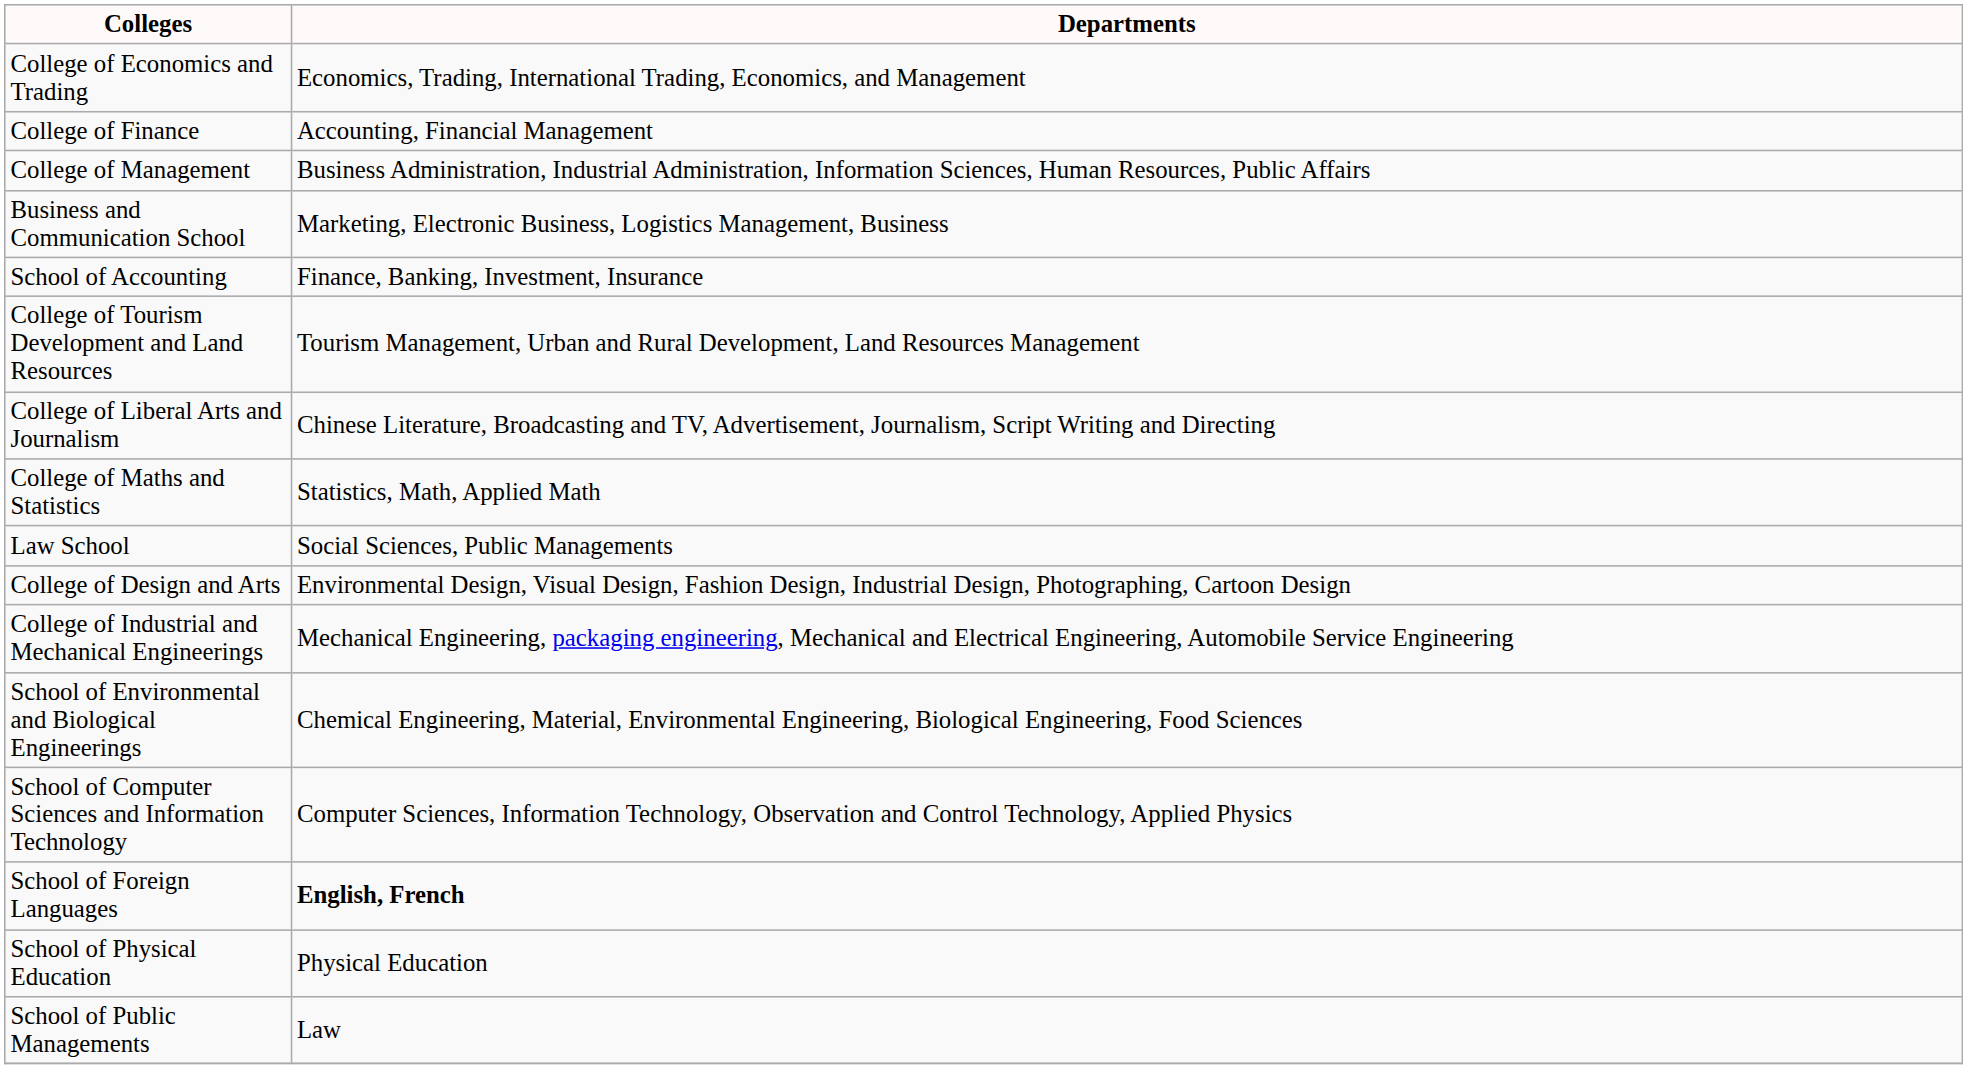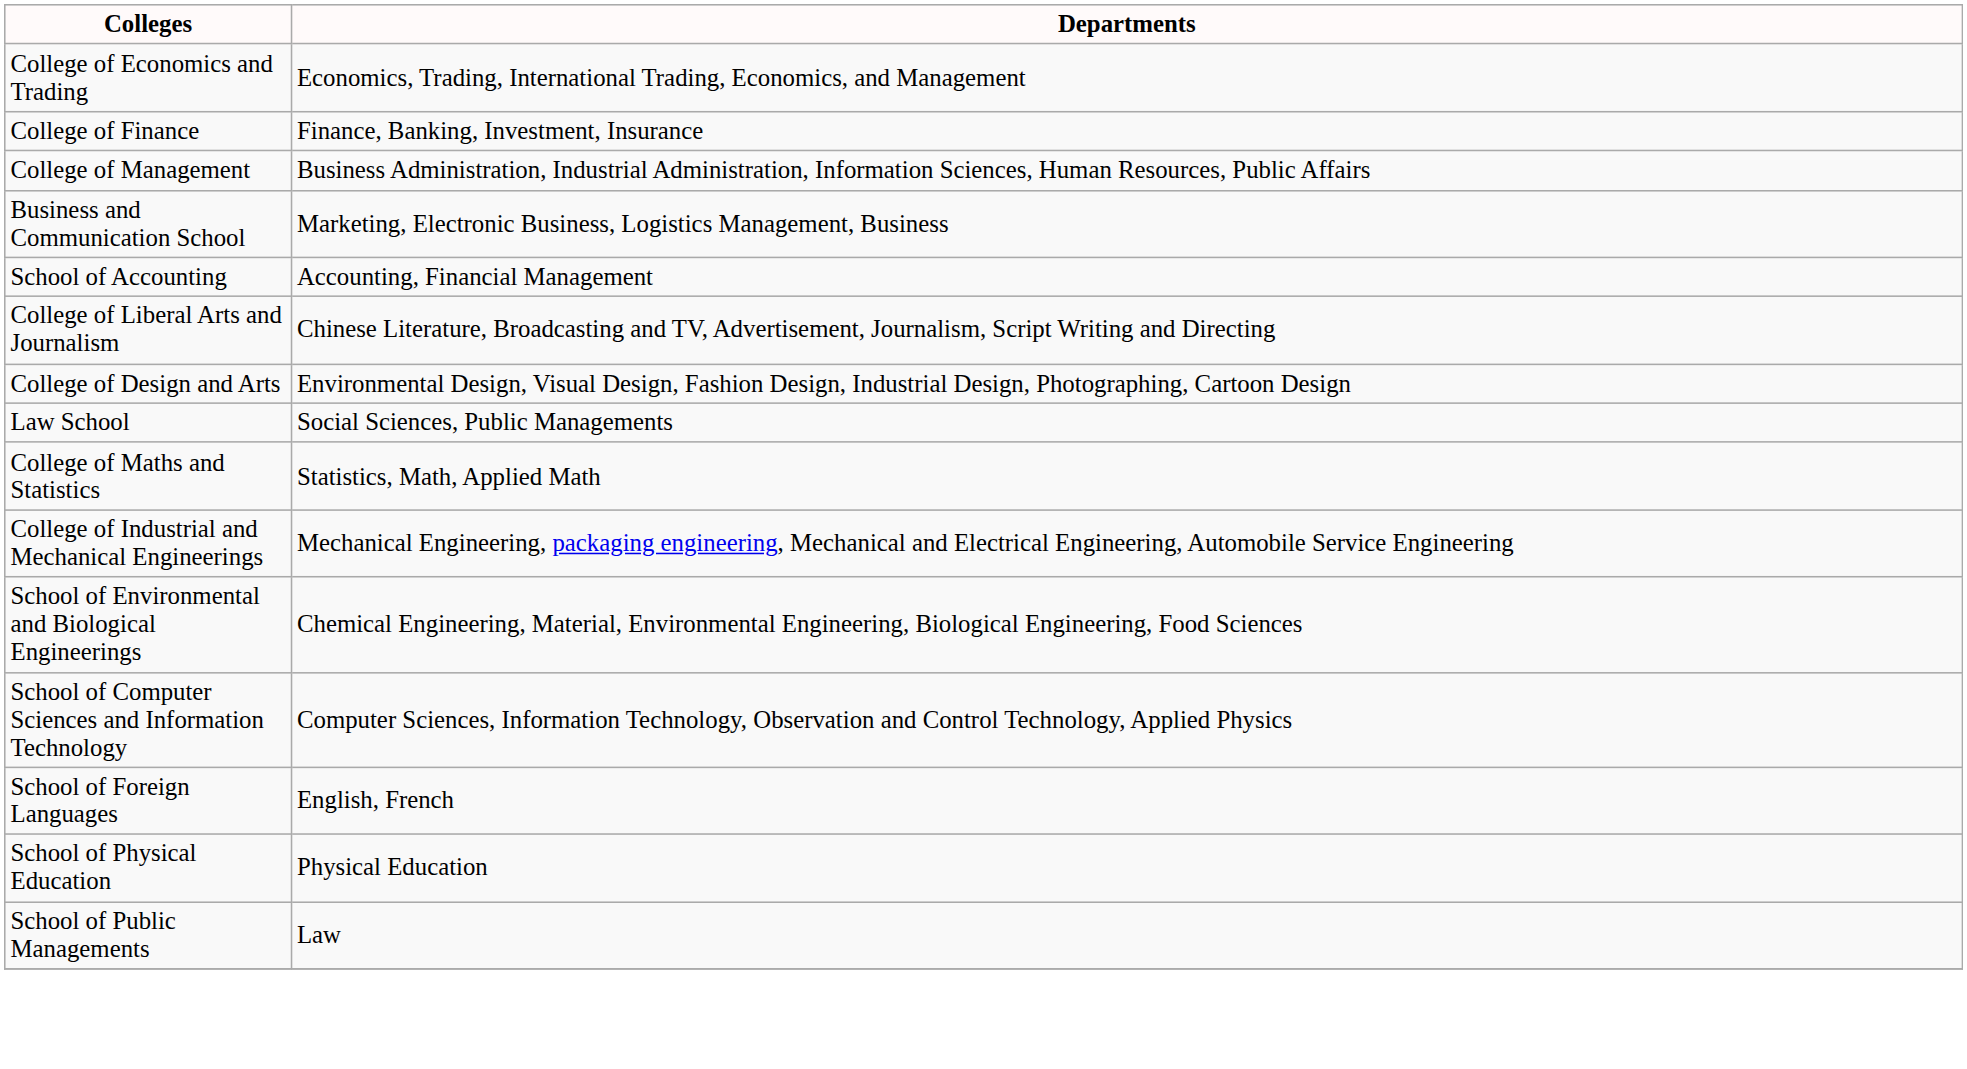 <table class="wikitable" width="100%">
 <tr style="background:snow; color:black" align=center>
 <td style="width:12%"><strong>Colleges</strong></td>
 <td style="width:70%"><strong>Departments</strong></td>
 </tr>
 <tr>
 <td>College of Economics and Trading</td>
 <td>Economics, Trading, International Trading, Economics, and Management</td>
 </tr>
 <tr>
 <td>College of Finance</td>
-<td>Accounting, Financial Management</td>
+<td>Finance, Banking, Investment, Insurance</td>
 </tr>
 <tr>
 <td>College of Management</td>
 <td>Business Administration, Industrial Administration, Information Sciences, Human Resources, Public Affairs</td>
 </tr>
 <tr>
 <td>Business and Communication School</td>
 <td>Marketing, Electronic Business, Logistics Management, Business</td>
 </tr>
 <tr>
 <td>School of Accounting</td>
-<td>Finance, Banking, Investment, Insurance</td>
-</tr>
-<tr>
-<td>College of Tourism Development and Land Resources</td>
-<td>Tourism Management, Urban and Rural Development, Land Resources Management</td>
+<td>Accounting, Financial Management</td>
 </tr>
 <tr>
 <td>College of Liberal Arts and Journalism</td>
 <td>Chinese Literature, Broadcasting and TV, Advertisement, Journalism, Script Writing and Directing</td>
 </tr>
 <tr>
-<td>College of Maths and Statistics</td>
-<td>Statistics, Math, Applied Math</td>
+<td>College of Design and Arts</td>
+<td>Environmental Design, Visual Design, Fashion Design, Industrial Design, Photographing, Cartoon Design</td>
 </tr>
 <tr>
 <td>Law School</td>
 <td>Social Sciences, Public Managements</td>
 </tr>
 <tr>
-<td>College of Design and Arts</td>
-<td>Environmental Design, Visual Design, Fashion Design, Industrial Design, Photographing, Cartoon Design</td>
+<td>College of Maths and Statistics</td>
+<td>Statistics, Math, Applied Math</td>
 </tr>
 <tr>
 <td>College of Industrial and Mechanical Engineerings</td>
 <td>Mechanical Engineering, <a href='#'>packaging engineering</a>, Mechanical and Electrical Engineering, Automobile Service Engineering</td>
 </tr>
 <tr>
 <td>School of Environmental and Biological Engineerings</td>
 <td>Chemical Engineering, Material, Environmental Engineering, Biological Engineering, Food Sciences</td>
 </tr>
 <tr>
 <td>School of Computer Sciences and Information Technology</td>
 <td>Computer Sciences, Information Technology, Observation and Control Technology, Applied Physics</td>
 </tr>
 <tr>
 <td>School of Foreign Languages</td>
-<td><strong>English, French</strong></td>
+<td>English, French</td>
 </tr>
 <tr>
 <td>School of Physical Education</td>
 <td>Physical Education</td>
 </tr>
 <tr>
 <td>School of Public Managements</td>
 <td>Law</td>
 </tr>
 <tr>
 </tr>
 </table>
